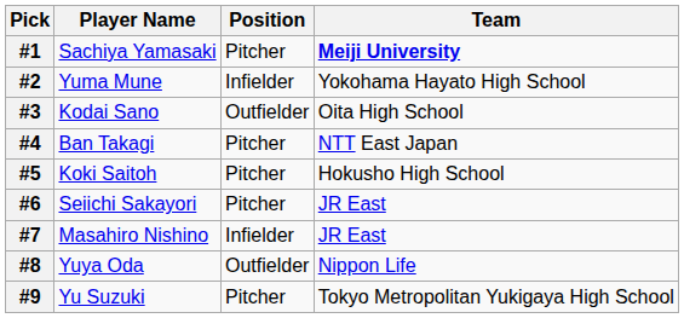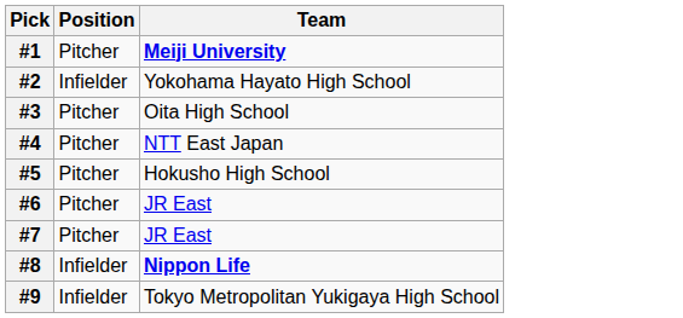 <table class="wikitable">
 <tr>
 <th>Pick</th>
-<th>Player Name</th>
 <th>Position</th>
 <th>Team</th>
 </tr>
 <tr>
 <th>#1</th>
-<td><a href='#'>Sachiya Yamasaki</a></td>
 <td>Pitcher</td>
 <td><strong><a href='#'>Meiji University</a></strong></td>
 </tr>
 <tr>
 <th>#2</th>
-<td><a href='#'>Yuma Mune</a></td>
 <td>Infielder</td>
 <td>Yokohama Hayato High School</td>
 </tr>
 <tr>
 <th>#3</th>
-<td><a href='#'>Kodai Sano</a></td>
-<td>Outfielder</td>
+<td>Pitcher</td>
 <td>Oita High School</td>
 </tr>
 <tr>
 <th>#4</th>
-<td><a href='#'>Ban Takagi</a></td>
 <td>Pitcher</td>
 <td><a href='#'>NTT</a> East Japan</td>
 </tr>
 <tr>
 <th>#5</th>
-<td><a href='#'>Koki Saitoh</a></td>
 <td>Pitcher</td>
 <td>Hokusho High School</td>
 </tr>
 <tr>
 <th>#6</th>
-<td><a href='#'>Seiichi Sakayori</a></td>
 <td>Pitcher</td>
 <td><a href='#'>JR East</a></td>
 </tr>
 <tr>
 <th>#7</th>
-<td><a href='#'>Masahiro Nishino</a></td>
-<td>Infielder</td>
+<td>Pitcher</td>
 <td><a href='#'>JR East</a></td>
 </tr>
 <tr>
 <th>#8</th>
-<td><a href='#'>Yuya Oda</a></td>
-<td>Outfielder</td>
-<td><a href='#'>Nippon Life</a></td>
+<td>Infielder</td>
+<td><strong><a href='#'>Nippon Life</a></strong></td>
 </tr>
 <tr>
 <th>#9</th>
-<td><a href='#'>Yu Suzuki</a></td>
-<td>Pitcher</td>
+<td>Infielder</td>
 <td>Tokyo Metropolitan Yukigaya High School</td>
 </tr>
 </table>
